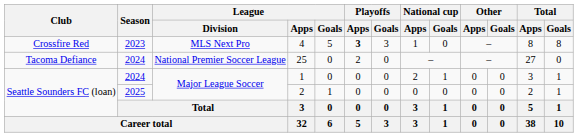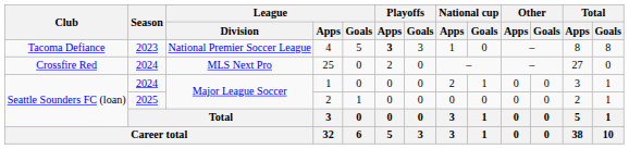 <table class="wikitable" style="text-align: center">
 <tr>
 <th rowspan="2">Club</th>
 <th rowspan="2">Season</th>
 <th colspan="3">League</th>
 <th colspan="2">Playoffs</th>
 <th colspan="2">National cup</th>
 <th colspan="2">Other</th>
 <th colspan="2">Total</th>
 </tr>
 <tr>
 <th>Division</th>
 <th>Apps</th>
 <th>Goals</th>
 <th>Apps</th>
 <th>Goals</th>
 <th>Apps</th>
 <th>Goals</th>
 <th>Apps</th>
 <th>Goals</th>
 <th>Apps</th>
 <th>Goals</th>
 </tr>
 <tr>
-<td><a href='#'>Crossfire Red</a></td>
+<td><a href='#'>Tacoma Defiance</a></td>
 <td><a href='#'>2023</a></td>
-<td><a href='#'>MLS Next Pro</a></td>
+<td><a href='#'>National Premier Soccer League</a></td>
 <td>4</td>
 <td>5</td>
 <td><strong>3</strong></td>
 <td>3</td>
 <td>1</td>
 <td>0</td>
 <td colspan="2">–</td>
 <td>8</td>
 <td>8</td>
 </tr>
 <tr>
-<td><a href='#'>Tacoma Defiance</a></td>
+<td><a href='#'>Crossfire Red</a></td>
 <td><a href='#'>2024</a></td>
-<td><a href='#'>National Premier Soccer League</a></td>
+<td><a href='#'>MLS Next Pro</a></td>
 <td>25</td>
 <td>0</td>
 <td>2</td>
 <td>0</td>
 <td colspan="2">–</td>
 <td colspan="2">–</td>
 <td>27</td>
 <td>0</td>
 </tr>
 <tr>
 <td rowspan=3><a href='#'>Seattle Sounders FC</a> (loan)</td>
 <td><a href='#'>2024</a></td>
 <td rowspan=2><a href='#'>Major League Soccer</a></td>
 <td>1</td>
 <td>0</td>
 <td>0</td>
 <td>0</td>
 <td>2</td>
 <td>1</td>
 <td>0</td>
 <td>0</td>
 <td>3</td>
 <td>1</td>
 </tr>
 <tr>
 <td><a href='#'>2025</a></td>
 <td>2</td>
 <td>1</td>
 <td>0</td>
 <td>0</td>
 <td>0</td>
 <td>0</td>
 <td>0</td>
 <td>0</td>
 <td>2</td>
 <td>1</td>
 </tr>
 <tr>
 <th colspan=2>Total</th>
 <th>3</th>
 <th>0</th>
 <th>0</th>
 <th>0</th>
 <th>3</th>
 <th>1</th>
 <th>0</th>
 <th>0</th>
 <th>5</th>
 <th>1</th>
 </tr>
 <tr>
 <th colspan="3"><strong>Career total</strong></th>
 <th>32</th>
 <th>6</th>
 <th>5</th>
 <th>3</th>
 <th>3</th>
 <th>1</th>
 <th>0</th>
 <th>0</th>
 <th>38</th>
 <th>10</th>
 </tr>
 </table>
